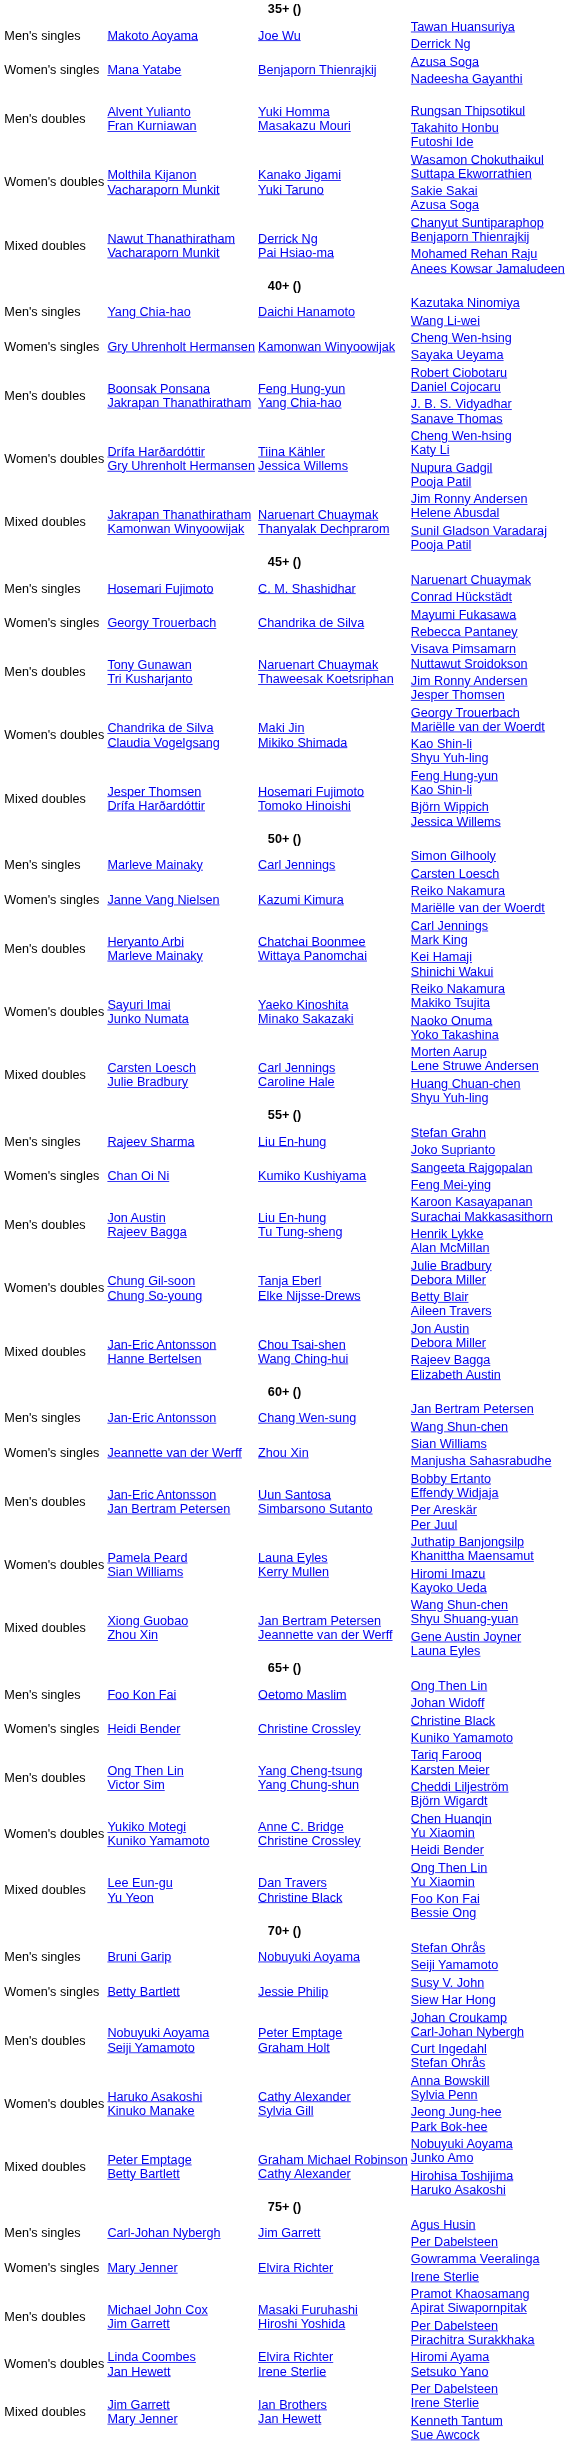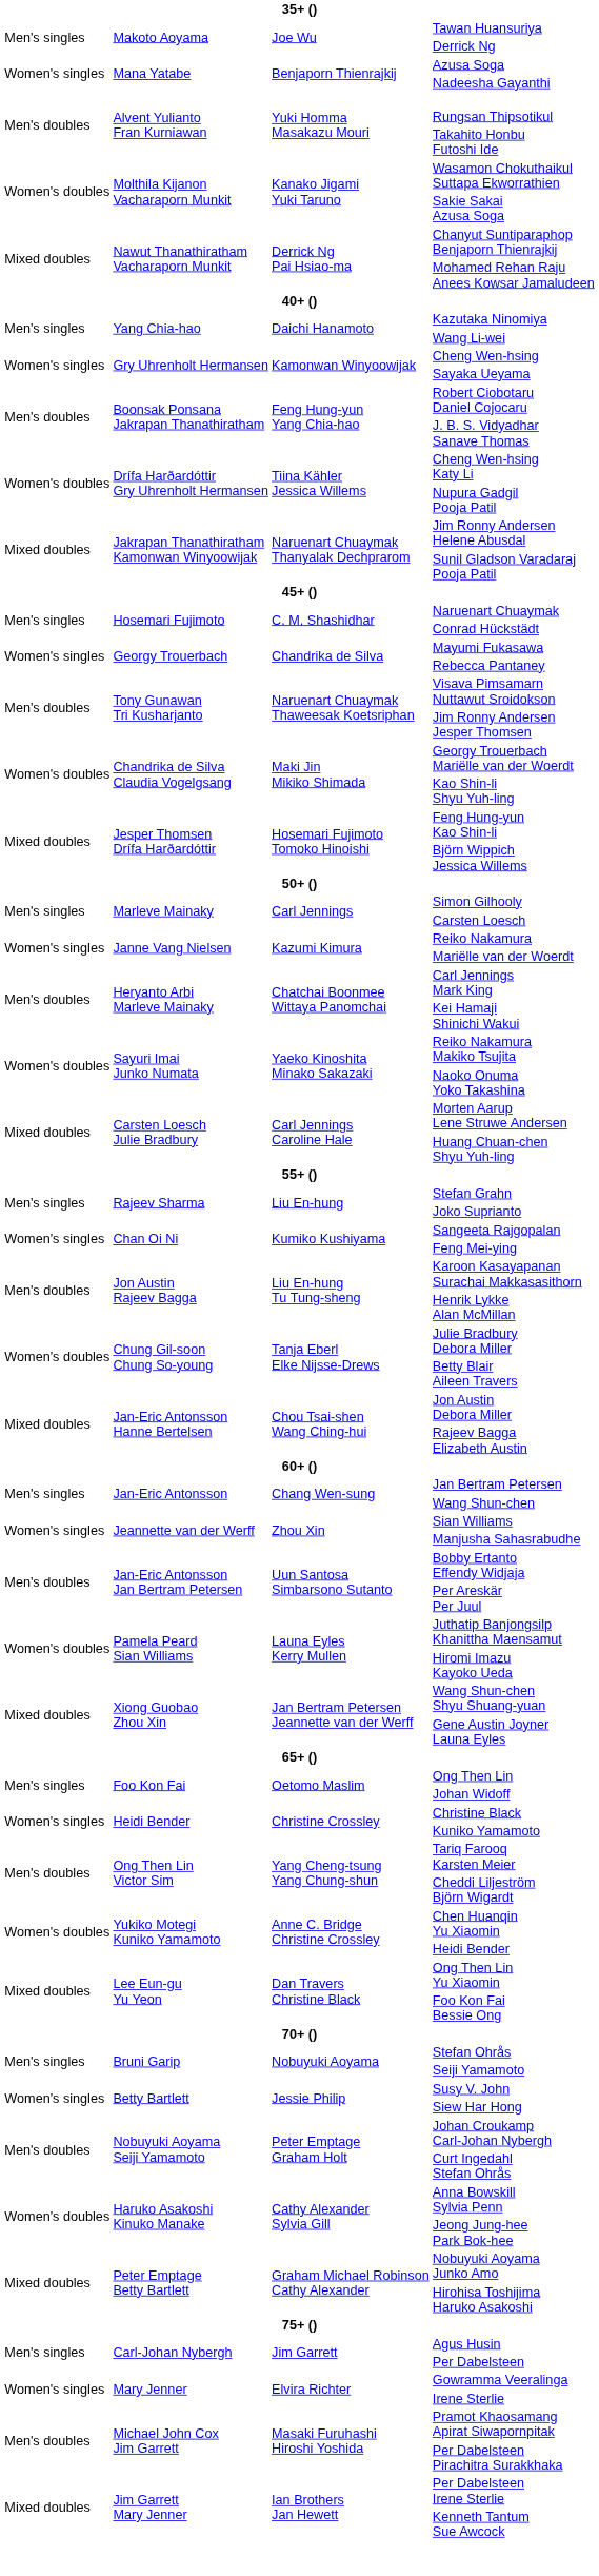 <table>
 <tr>
 <th colspan="4">35+ ()</th>
 </tr>
 <tr>
 <td rowspan="2">Men's singles</td>
 <td rowspan="2"> <a href='#'>Makoto Aoyama</a></td>
 <td rowspan="2"> <a href='#'>Joe Wu</a></td>
 <td> <a href='#'>Tawan Huansuriya</a></td>
 </tr>
 <tr>
 <td> <a href='#'>Derrick Ng</a></td>
 </tr>
 <tr>
 <td rowspan="2">Women's singles</td>
 <td rowspan="2"> <a href='#'>Mana Yatabe</a></td>
 <td rowspan="2"> <a href='#'>Benjaporn Thienrajkij</a></td>
 <td> <a href='#'>Azusa Soga</a></td>
 </tr>
 <tr>
 <td> <a href='#'>Nadeesha Gayanthi</a></td>
 </tr>
 <tr>
 <td rowspan="2">Men's doubles</td>
 <td rowspan="2"> <a href='#'>Alvent Yulianto</a><br> <a href='#'>Fran Kurniawan</a></td>
 <td rowspan="2"> <a href='#'>Yuki Homma</a><br> <a href='#'>Masakazu Mouri</a></td>
 <td><br> <a href='#'>Rungsan Thipsotikul</a></td>
 </tr>
 <tr>
 <td> <a href='#'>Takahito Honbu</a><br> <a href='#'>Futoshi Ide</a></td>
 </tr>
 <tr>
 <td rowspan="2">Women's doubles</td>
 <td rowspan="2"> <a href='#'>Molthila Kijanon</a><br> <a href='#'>Vacharaporn Munkit</a></td>
 <td rowspan="2"> <a href='#'>Kanako Jigami</a><br> <a href='#'>Yuki Taruno</a></td>
 <td> <a href='#'>Wasamon Chokuthaikul</a><br> <a href='#'>Suttapa Ekworrathien</a></td>
 </tr>
 <tr>
 <td> <a href='#'>Sakie Sakai</a><br> <a href='#'>Azusa Soga</a></td>
 </tr>
 <tr>
 <td rowspan="2">Mixed doubles</td>
 <td rowspan="2"> <a href='#'>Nawut Thanathiratham</a><br> <a href='#'>Vacharaporn Munkit</a></td>
 <td rowspan="2"> <a href='#'>Derrick Ng</a><br> <a href='#'>Pai Hsiao-ma</a></td>
 <td> <a href='#'>Chanyut Suntiparaphop</a><br> <a href='#'>Benjaporn Thienrajkij</a></td>
 </tr>
 <tr>
 <td> <a href='#'>Mohamed Rehan Raju</a><br> <a href='#'>Anees Kowsar Jamaludeen</a></td>
 </tr>
 <tr>
 <th colspan="4">40+ ()</th>
 </tr>
 <tr>
 <td rowspan="2">Men's singles</td>
 <td rowspan="2"> <a href='#'>Yang Chia-hao</a></td>
 <td rowspan="2"> <a href='#'>Daichi Hanamoto</a></td>
 <td> <a href='#'>Kazutaka Ninomiya</a></td>
 </tr>
 <tr>
 <td> <a href='#'>Wang Li-wei</a></td>
 </tr>
 <tr>
 <td rowspan="2">Women's singles</td>
 <td rowspan="2"> <a href='#'>Gry Uhrenholt Hermansen</a></td>
 <td rowspan="2"> <a href='#'>Kamonwan Winyoowijak</a></td>
 <td> <a href='#'>Cheng Wen-hsing</a></td>
 </tr>
 <tr>
 <td> <a href='#'>Sayaka Ueyama</a></td>
 </tr>
 <tr>
 <td rowspan="2">Men's doubles</td>
 <td rowspan="2"> <a href='#'>Boonsak Ponsana</a><br> <a href='#'>Jakrapan Thanathiratham</a></td>
 <td rowspan="2"> <a href='#'>Feng Hung-yun</a><br> <a href='#'>Yang Chia-hao</a></td>
 <td> <a href='#'>Robert Ciobotaru</a><br> <a href='#'>Daniel Cojocaru</a></td>
 </tr>
 <tr>
 <td> <a href='#'>J. B. S. Vidyadhar</a><br> <a href='#'>Sanave Thomas</a></td>
 </tr>
 <tr>
 <td rowspan="2">Women's doubles</td>
 <td rowspan="2"> <a href='#'>Drífa Harðardóttir</a><br> <a href='#'>Gry Uhrenholt Hermansen</a></td>
 <td rowspan="2"> <a href='#'>Tiina Kähler</a><br> <a href='#'>Jessica Willems</a></td>
 <td> <a href='#'>Cheng Wen-hsing</a><br> <a href='#'>Katy Li</a></td>
 </tr>
 <tr>
 <td> <a href='#'>Nupura Gadgil</a><br> <a href='#'>Pooja Patil</a></td>
 </tr>
 <tr>
 <td rowspan="2">Mixed doubles</td>
 <td rowspan="2"> <a href='#'>Jakrapan Thanathiratham</a><br> <a href='#'>Kamonwan Winyoowijak</a></td>
 <td rowspan="2"> <a href='#'>Naruenart Chuaymak</a><br> <a href='#'>Thanyalak Dechprarom</a></td>
 <td> <a href='#'>Jim Ronny Andersen</a><br> <a href='#'>Helene Abusdal</a></td>
 </tr>
 <tr>
 <td> <a href='#'>Sunil Gladson Varadaraj</a><br> <a href='#'>Pooja Patil</a></td>
 </tr>
 <tr>
 <th colspan="4">45+ ()</th>
 </tr>
 <tr>
 <td rowspan="2">Men's singles</td>
 <td rowspan="2"> <a href='#'>Hosemari Fujimoto</a></td>
 <td rowspan="2"> <a href='#'>C. M. Shashidhar</a></td>
 <td> <a href='#'>Naruenart Chuaymak</a></td>
 </tr>
 <tr>
 <td> <a href='#'>Conrad Hückstädt</a></td>
 </tr>
 <tr>
 <td rowspan="2">Women's singles</td>
 <td rowspan="2"> <a href='#'>Georgy Trouerbach</a></td>
 <td rowspan="2"> <a href='#'>Chandrika de Silva</a></td>
 <td> <a href='#'>Mayumi Fukasawa</a></td>
 </tr>
 <tr>
 <td> <a href='#'>Rebecca Pantaney</a></td>
 </tr>
 <tr>
 <td rowspan="2">Men's doubles</td>
 <td rowspan="2"> <a href='#'>Tony Gunawan</a><br> <a href='#'>Tri Kusharjanto</a></td>
 <td rowspan="2"> <a href='#'>Naruenart Chuaymak</a><br> <a href='#'>Thaweesak Koetsriphan</a></td>
 <td> <a href='#'>Visava Pimsamarn</a><br> <a href='#'>Nuttawut Sroidokson</a></td>
 </tr>
 <tr>
 <td> <a href='#'>Jim Ronny Andersen</a><br> <a href='#'>Jesper Thomsen</a></td>
 </tr>
 <tr>
 <td rowspan="2">Women's doubles</td>
 <td rowspan="2"> <a href='#'>Chandrika de Silva</a><br> <a href='#'>Claudia Vogelgsang</a></td>
 <td rowspan="2"> <a href='#'>Maki Jin</a><br> <a href='#'>Mikiko Shimada</a></td>
 <td> <a href='#'>Georgy Trouerbach</a><br> <a href='#'>Mariëlle van der Woerdt</a></td>
 </tr>
 <tr>
 <td> <a href='#'>Kao Shin-li</a><br> <a href='#'>Shyu Yuh-ling</a></td>
 </tr>
 <tr>
 <td rowspan="2">Mixed doubles</td>
 <td rowspan="2"> <a href='#'>Jesper Thomsen</a><br> <a href='#'>Drífa Harðardóttir</a></td>
 <td rowspan="2"> <a href='#'>Hosemari Fujimoto</a><br> <a href='#'>Tomoko Hinoishi</a></td>
 <td> <a href='#'>Feng Hung-yun</a><br> <a href='#'>Kao Shin-li</a></td>
 </tr>
 <tr>
 <td> <a href='#'>Björn Wippich</a><br> <a href='#'>Jessica Willems</a></td>
 </tr>
 <tr>
 <th colspan="4">50+ ()</th>
 </tr>
 <tr>
 <td rowspan="2">Men's singles</td>
 <td rowspan="2"> <a href='#'>Marleve Mainaky</a></td>
 <td rowspan="2"> <a href='#'>Carl Jennings</a></td>
 <td> <a href='#'>Simon Gilhooly</a></td>
 </tr>
 <tr>
 <td> <a href='#'>Carsten Loesch</a></td>
 </tr>
 <tr>
 <td rowspan="2">Women's singles</td>
 <td rowspan="2"> <a href='#'>Janne Vang Nielsen</a></td>
 <td rowspan="2"> <a href='#'>Kazumi Kimura</a></td>
 <td> <a href='#'>Reiko Nakamura</a></td>
 </tr>
 <tr>
 <td> <a href='#'>Mariëlle van der Woerdt</a></td>
 </tr>
 <tr>
 <td rowspan="2">Men's doubles</td>
 <td rowspan="2"> <a href='#'>Heryanto Arbi</a><br> <a href='#'>Marleve Mainaky</a></td>
 <td rowspan="2"> <a href='#'>Chatchai Boonmee</a><br> <a href='#'>Wittaya Panomchai</a></td>
 <td> <a href='#'>Carl Jennings</a><br> <a href='#'>Mark King</a></td>
 </tr>
 <tr>
 <td> <a href='#'>Kei Hamaji</a><br> <a href='#'>Shinichi Wakui</a></td>
 </tr>
 <tr>
 <td rowspan="2">Women's doubles</td>
 <td rowspan="2"> <a href='#'>Sayuri Imai</a><br> <a href='#'>Junko Numata</a></td>
 <td rowspan="2"> <a href='#'>Yaeko Kinoshita</a><br> <a href='#'>Minako Sakazaki</a></td>
 <td> <a href='#'>Reiko Nakamura</a><br> <a href='#'>Makiko Tsujita</a></td>
 </tr>
 <tr>
 <td> <a href='#'>Naoko Onuma</a><br> <a href='#'>Yoko Takashina</a></td>
 </tr>
 <tr>
 <td rowspan="2">Mixed doubles</td>
 <td rowspan="2"> <a href='#'>Carsten Loesch</a><br> <a href='#'>Julie Bradbury</a></td>
 <td rowspan="2"> <a href='#'>Carl Jennings</a><br> <a href='#'>Caroline Hale</a></td>
 <td> <a href='#'>Morten Aarup</a><br> <a href='#'>Lene Struwe Andersen</a></td>
 </tr>
 <tr>
 <td> <a href='#'>Huang Chuan-chen</a><br> <a href='#'>Shyu Yuh-ling</a></td>
 </tr>
 <tr>
 <th colspan="4">55+ ()</th>
 </tr>
 <tr>
 <td rowspan="2">Men's singles</td>
 <td rowspan="2"> <a href='#'>Rajeev Sharma</a></td>
 <td rowspan="2"> <a href='#'>Liu En-hung</a></td>
 <td> <a href='#'>Stefan Grahn</a></td>
 </tr>
 <tr>
 <td> <a href='#'>Joko Suprianto</a></td>
 </tr>
 <tr>
 <td rowspan="2">Women's singles</td>
 <td rowspan="2"> <a href='#'>Chan Oi Ni</a></td>
 <td rowspan="2"> <a href='#'>Kumiko Kushiyama</a></td>
 <td> <a href='#'>Sangeeta Rajgopalan</a></td>
 </tr>
 <tr>
 <td> <a href='#'>Feng Mei-ying</a></td>
 </tr>
 <tr>
 <td rowspan="2">Men's doubles</td>
 <td rowspan="2"> <a href='#'>Jon Austin</a><br> <a href='#'>Rajeev Bagga</a></td>
 <td rowspan="2"> <a href='#'>Liu En-hung</a><br> <a href='#'>Tu Tung-sheng</a></td>
 <td> <a href='#'>Karoon Kasayapanan</a><br> <a href='#'>Surachai Makkasasithorn</a></td>
 </tr>
 <tr>
 <td> <a href='#'>Henrik Lykke</a><br> <a href='#'>Alan McMillan</a></td>
 </tr>
 <tr>
 <td rowspan="2">Women's doubles</td>
 <td rowspan="2"> <a href='#'>Chung Gil-soon</a><br> <a href='#'>Chung So-young</a></td>
 <td rowspan="2"> <a href='#'>Tanja Eberl</a><br> <a href='#'>Elke Nijsse-Drews</a></td>
 <td> <a href='#'>Julie Bradbury</a><br> <a href='#'>Debora Miller</a></td>
 </tr>
 <tr>
 <td> <a href='#'>Betty Blair</a><br> <a href='#'>Aileen Travers</a></td>
 </tr>
 <tr>
 <td rowspan="2">Mixed doubles</td>
 <td rowspan="2"> <a href='#'>Jan-Eric Antonsson</a><br> <a href='#'>Hanne Bertelsen</a></td>
 <td rowspan="2"> <a href='#'>Chou Tsai-shen</a><br> <a href='#'>Wang Ching-hui</a></td>
 <td> <a href='#'>Jon Austin</a><br> <a href='#'>Debora Miller</a></td>
 </tr>
 <tr>
 <td> <a href='#'>Rajeev Bagga</a><br> <a href='#'>Elizabeth Austin</a></td>
 </tr>
 <tr>
 <th colspan="4">60+ ()</th>
 </tr>
 <tr>
 <td rowspan="2">Men's singles</td>
 <td rowspan="2"> <a href='#'>Jan-Eric Antonsson</a></td>
 <td rowspan="2"> <a href='#'>Chang Wen-sung</a></td>
 <td> <a href='#'>Jan Bertram Petersen</a></td>
 </tr>
 <tr>
 <td> <a href='#'>Wang Shun-chen</a></td>
 </tr>
 <tr>
 <td rowspan="2">Women's singles</td>
 <td rowspan="2"> <a href='#'>Jeannette van der Werff</a></td>
 <td rowspan="2"> <a href='#'>Zhou Xin</a></td>
 <td> <a href='#'>Sian Williams</a></td>
 </tr>
 <tr>
 <td> <a href='#'>Manjusha Sahasrabudhe</a></td>
 </tr>
 <tr>
 <td rowspan="2">Men's doubles</td>
 <td rowspan="2"> <a href='#'>Jan-Eric Antonsson</a><br> <a href='#'>Jan Bertram Petersen</a></td>
 <td rowspan="2"> <a href='#'>Uun Santosa</a><br> <a href='#'>Simbarsono Sutanto</a></td>
 <td> <a href='#'>Bobby Ertanto</a><br> <a href='#'>Effendy Widjaja</a></td>
 </tr>
 <tr>
 <td> <a href='#'>Per Areskär</a><br> <a href='#'>Per Juul</a></td>
 </tr>
 <tr>
 <td rowspan="2">Women's doubles</td>
 <td rowspan="2"> <a href='#'>Pamela Peard</a><br> <a href='#'>Sian Williams</a></td>
 <td rowspan="2"> <a href='#'>Launa Eyles</a><br> <a href='#'>Kerry Mullen</a></td>
 <td> <a href='#'>Juthatip Banjongsilp</a><br> <a href='#'>Khanittha Maensamut</a></td>
 </tr>
 <tr>
 <td> <a href='#'>Hiromi Imazu</a><br> <a href='#'>Kayoko Ueda</a></td>
 </tr>
 <tr>
 <td rowspan="2">Mixed doubles</td>
 <td rowspan="2"> <a href='#'>Xiong Guobao</a><br> <a href='#'>Zhou Xin</a></td>
 <td rowspan="2"> <a href='#'>Jan Bertram Petersen</a><br> <a href='#'>Jeannette van der Werff</a></td>
 <td> <a href='#'>Wang Shun-chen</a><br> <a href='#'>Shyu Shuang-yuan</a></td>
 </tr>
 <tr>
 <td> <a href='#'>Gene Austin Joyner</a><br> <a href='#'>Launa Eyles</a></td>
 </tr>
 <tr>
 <th colspan="4">65+ ()</th>
 </tr>
 <tr>
 <td rowspan="2">Men's singles</td>
 <td rowspan="2"> <a href='#'>Foo Kon Fai</a></td>
 <td rowspan="2"> <a href='#'>Oetomo Maslim</a></td>
 <td> <a href='#'>Ong Then Lin</a></td>
 </tr>
 <tr>
 <td> <a href='#'>Johan Widoff</a></td>
 </tr>
 <tr>
 <td rowspan="2">Women's singles</td>
 <td rowspan="2"> <a href='#'>Heidi Bender</a></td>
 <td rowspan="2"> <a href='#'>Christine Crossley</a></td>
 <td> <a href='#'>Christine Black</a></td>
 </tr>
 <tr>
 <td> <a href='#'>Kuniko Yamamoto</a></td>
 </tr>
 <tr>
 <td rowspan="2">Men's doubles</td>
 <td rowspan="2"> <a href='#'>Ong Then Lin</a><br> <a href='#'>Victor Sim</a></td>
 <td rowspan="2"> <a href='#'>Yang Cheng-tsung</a><br> <a href='#'>Yang Chung-shun</a></td>
 <td> <a href='#'>Tariq Farooq</a><br> <a href='#'>Karsten Meier</a></td>
 </tr>
 <tr>
 <td> <a href='#'>Cheddi Liljeström</a><br> <a href='#'>Björn Wigardt</a></td>
 </tr>
 <tr>
 <td rowspan="2">Women's doubles</td>
 <td rowspan="2"> <a href='#'>Yukiko Motegi</a><br> <a href='#'>Kuniko Yamamoto</a></td>
 <td rowspan="2"> <a href='#'>Anne C. Bridge</a><br> <a href='#'>Christine Crossley</a></td>
 <td> <a href='#'>Chen Huanqin</a><br> <a href='#'>Yu Xiaomin</a></td>
 </tr>
 <tr>
 <td> <a href='#'>Heidi Bender</a><br></td>
 </tr>
 <tr>
 <td rowspan="2">Mixed doubles</td>
 <td rowspan="2"> <a href='#'>Lee Eun-gu</a><br> <a href='#'>Yu Yeon</a></td>
 <td rowspan="2"> <a href='#'>Dan Travers</a><br> <a href='#'>Christine Black</a></td>
 <td> <a href='#'>Ong Then Lin</a><br> <a href='#'>Yu Xiaomin</a></td>
 </tr>
 <tr>
 <td> <a href='#'>Foo Kon Fai</a><br> <a href='#'>Bessie Ong</a></td>
 </tr>
 <tr>
 <th colspan="4">70+ ()</th>
 </tr>
 <tr>
 <td rowspan="2">Men's singles</td>
 <td rowspan="2"> <a href='#'>Bruni Garip</a></td>
 <td rowspan="2"> <a href='#'>Nobuyuki Aoyama</a></td>
 <td> <a href='#'>Stefan Ohrås</a></td>
 </tr>
 <tr>
 <td> <a href='#'>Seiji Yamamoto</a></td>
 </tr>
 <tr>
 <td rowspan="2">Women's singles</td>
 <td rowspan="2"> <a href='#'>Betty Bartlett</a></td>
 <td rowspan="2"> <a href='#'>Jessie Philip</a></td>
 <td> <a href='#'>Susy V. John</a></td>
 </tr>
 <tr>
 <td> <a href='#'>Siew Har Hong</a></td>
 </tr>
 <tr>
 <td rowspan="2">Men's doubles</td>
 <td rowspan="2"> <a href='#'>Nobuyuki Aoyama</a><br> <a href='#'>Seiji Yamamoto</a></td>
 <td rowspan="2"> <a href='#'>Peter Emptage</a><br> <a href='#'>Graham Holt</a></td>
 <td> <a href='#'>Johan Croukamp</a><br> <a href='#'>Carl-Johan Nybergh</a></td>
 </tr>
 <tr>
 <td> <a href='#'>Curt Ingedahl</a><br> <a href='#'>Stefan Ohrås</a></td>
 </tr>
 <tr>
 <td rowspan="2">Women's doubles</td>
 <td rowspan="2"> <a href='#'>Haruko Asakoshi</a><br> <a href='#'>Kinuko Manake</a></td>
 <td rowspan="2"> <a href='#'>Cathy Alexander</a><br> <a href='#'>Sylvia Gill</a></td>
 <td> <a href='#'>Anna Bowskill</a><br> <a href='#'>Sylvia Penn</a></td>
 </tr>
 <tr>
 <td> <a href='#'>Jeong Jung-hee</a><br> <a href='#'>Park Bok-hee</a></td>
 </tr>
 <tr>
 <td rowspan="2">Mixed doubles</td>
 <td rowspan="2"> <a href='#'>Peter Emptage</a><br> <a href='#'>Betty Bartlett</a></td>
 <td rowspan="2"> <a href='#'>Graham Michael Robinson</a><br> <a href='#'>Cathy Alexander</a></td>
 <td> <a href='#'>Nobuyuki Aoyama</a><br> <a href='#'>Junko Amo</a></td>
 </tr>
 <tr>
 <td> <a href='#'>Hirohisa Toshijima</a><br> <a href='#'>Haruko Asakoshi</a></td>
 </tr>
 <tr>
 <th colspan="4">75+ ()</th>
 </tr>
 <tr>
 <td rowspan="2">Men's singles</td>
 <td rowspan="2"> <a href='#'>Carl-Johan Nybergh</a></td>
 <td rowspan="2"> <a href='#'>Jim Garrett</a></td>
 <td> <a href='#'>Agus Husin</a></td>
 </tr>
 <tr>
 <td> <a href='#'>Per Dabelsteen</a></td>
 </tr>
 <tr>
 <td rowspan="2">Women's singles</td>
 <td rowspan="2"> <a href='#'>Mary Jenner</a></td>
 <td rowspan="2"> <a href='#'>Elvira Richter</a></td>
 <td> <a href='#'>Gowramma Veeralinga</a></td>
 </tr>
 <tr>
 <td> <a href='#'>Irene Sterlie</a></td>
 </tr>
 <tr>
 <td rowspan="2">Men's doubles</td>
 <td rowspan="2"> <a href='#'>Michael John Cox</a><br> <a href='#'>Jim Garrett</a></td>
 <td rowspan="2"> <a href='#'>Masaki Furuhashi</a><br> <a href='#'>Hiroshi Yoshida</a></td>
 <td> <a href='#'>Pramot Khaosamang</a><br> <a href='#'>Apirat Siwapornpitak</a></td>
 </tr>
 <tr>
 <td> <a href='#'>Per Dabelsteen</a><br> <a href='#'>Pirachitra Surakkhaka</a></td>
 </tr>
 <tr>
-<td>Women's doubles</td>
-<td> <a href='#'>Linda Coombes</a><br> <a href='#'>Jan Hewett</a></td>
-<td> <a href='#'>Elvira Richter</a><br> <a href='#'>Irene Sterlie</a></td>
-<td> <a href='#'>Hiromi Ayama</a><br> <a href='#'>Setsuko Yano</a></td>
-</tr>
-<tr>
 <td rowspan="2">Mixed doubles</td>
 <td rowspan="2"> <a href='#'>Jim Garrett</a><br> <a href='#'>Mary Jenner</a></td>
 <td rowspan="2"> <a href='#'>Ian Brothers</a><br> <a href='#'>Jan Hewett</a></td>
 <td> <a href='#'>Per Dabelsteen</a><br> <a href='#'>Irene Sterlie</a></td>
 </tr>
 <tr>
 <td> <a href='#'>Kenneth Tantum</a><br> <a href='#'>Sue Awcock</a></td>
 </tr>
 </table>
